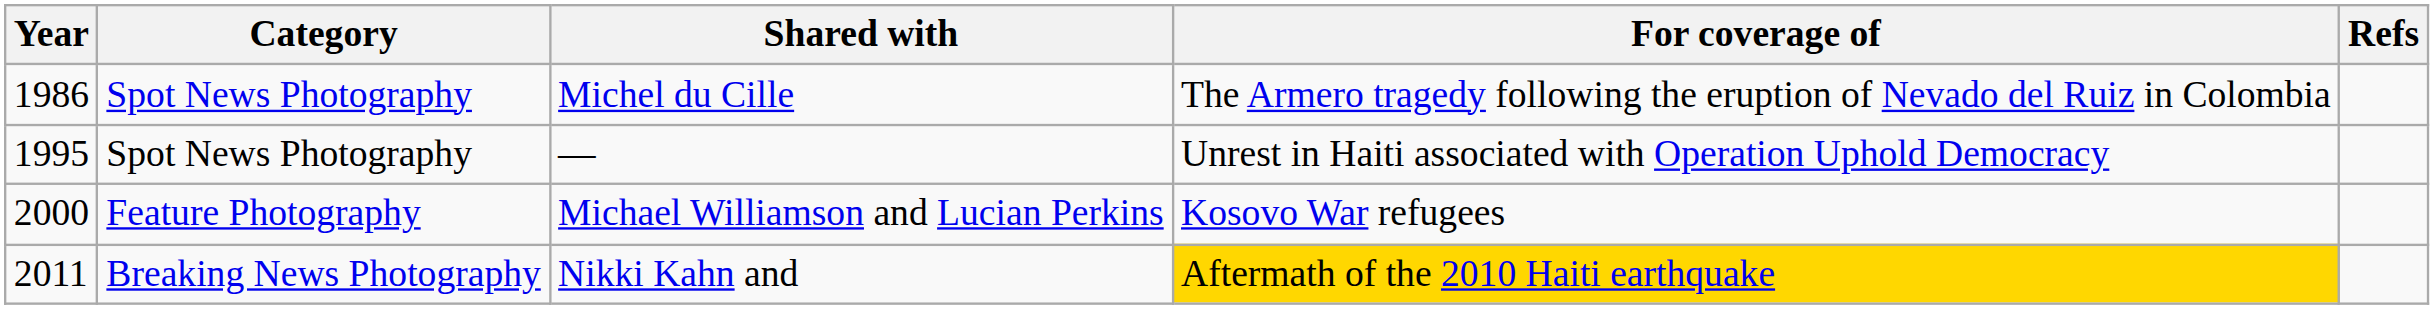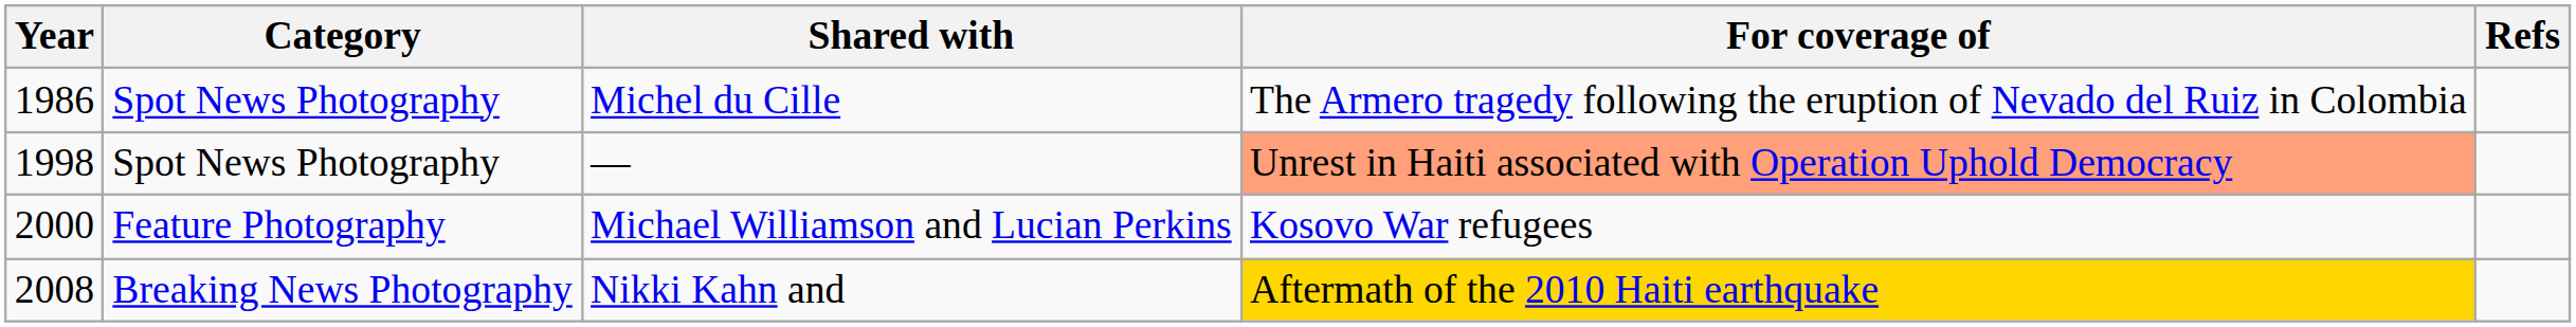 <table class="wikitable">
 <tr>
 <th>Year</th>
 <th>Category</th>
 <th>Shared with</th>
 <th>For coverage of</th>
 <th>Refs</th>
 </tr>
 <tr>
 <td>1986</td>
 <td><a href='#'>Spot News Photography</a></td>
 <td><a href='#'>Michel du Cille</a></td>
 <td>The <a href='#'>Armero tragedy</a> following the eruption of <a href='#'>Nevado del Ruiz</a> in Colombia</td>
 <td></td>
 </tr>
 <tr>
-<td>1995</td>
+<td>1998</td>
 <td>Spot News Photography</td>
 <td>—</td>
-<td>Unrest in Haiti associated with <a href='#'>Operation Uphold Democracy</a></td>
+<td style="background: lightsalmon;">Unrest in Haiti associated with <a href='#'>Operation Uphold Democracy</a></td>
 <td></td>
 </tr>
 <tr>
 <td>2000</td>
 <td><a href='#'>Feature Photography</a></td>
 <td><a href='#'>Michael Williamson</a> and <a href='#'>Lucian Perkins</a></td>
 <td><a href='#'>Kosovo War</a> refugees</td>
 <td></td>
 </tr>
 <tr>
-<td>2011</td>
+<td>2008</td>
 <td><a href='#'>Breaking News Photography</a></td>
 <td><a href='#'>Nikki Kahn</a> and </td>
 <td style="background: gold;">Aftermath of the <a href='#'>2010 Haiti earthquake</a></td>
 <td></td>
 </tr>
 </table>
